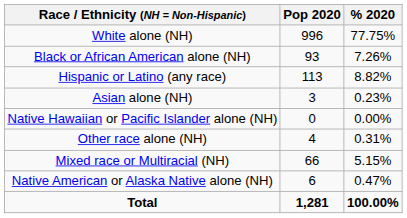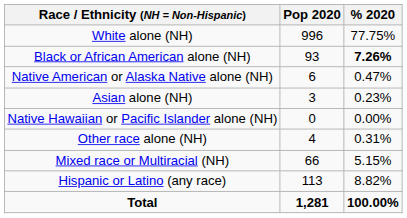 <table class="wikitable" style="text-align:center;">
 <tr>
 <th>Race / Ethnicity <small>(<em>NH = Non-Hispanic</em>)</small></th>
 <th>Pop 2020</th>
 <th>% 2020</th>
 </tr>
 <tr>
 <td><a href='#'>White</a> alone (NH)</td>
 <td>996</td>
 <td>77.75%</td>
 </tr>
 <tr>
 <td><a href='#'>Black or African American</a> alone (NH)</td>
 <td>93</td>
-<td>7.26%</td>
+<td><strong>7.26%</strong></td>
 </tr>
 <tr>
-<td><a href='#'>Hispanic or Latino</a> (any race)</td>
-<td>113</td>
-<td>8.82%</td>
+<td><a href='#'>Native American</a> or <a href='#'>Alaska Native</a> alone (NH)</td>
+<td>6</td>
+<td>0.47%</td>
 </tr>
 <tr>
 <td><a href='#'>Asian</a> alone (NH)</td>
 <td>3</td>
 <td>0.23%</td>
 </tr>
 <tr>
 <td><a href='#'>Native Hawaiian</a> or <a href='#'>Pacific Islander</a> alone (NH)</td>
 <td>0</td>
 <td>0.00%</td>
 </tr>
 <tr>
 <td><a href='#'>Other race</a> alone (NH)</td>
 <td>4</td>
 <td>0.31%</td>
 </tr>
 <tr>
 <td><a href='#'>Mixed race or Multiracial</a> (NH)</td>
 <td>66</td>
 <td>5.15%</td>
 </tr>
 <tr>
-<td><a href='#'>Native American</a> or <a href='#'>Alaska Native</a> alone (NH)</td>
-<td>6</td>
-<td>0.47%</td>
+<td><a href='#'>Hispanic or Latino</a> (any race)</td>
+<td>113</td>
+<td>8.82%</td>
 </tr>
 <tr>
 <td><strong>Total</strong></td>
 <td><strong>1,281</strong></td>
 <td><strong>100.00%</strong></td>
 </tr>
 </table>
